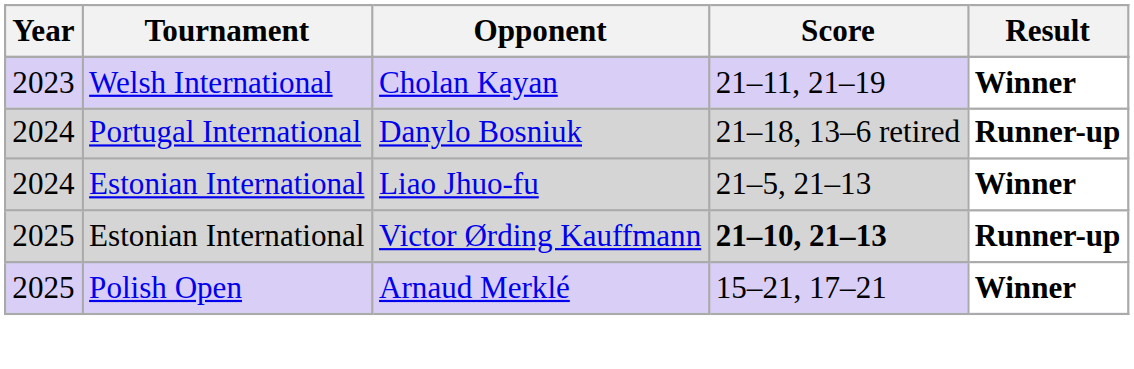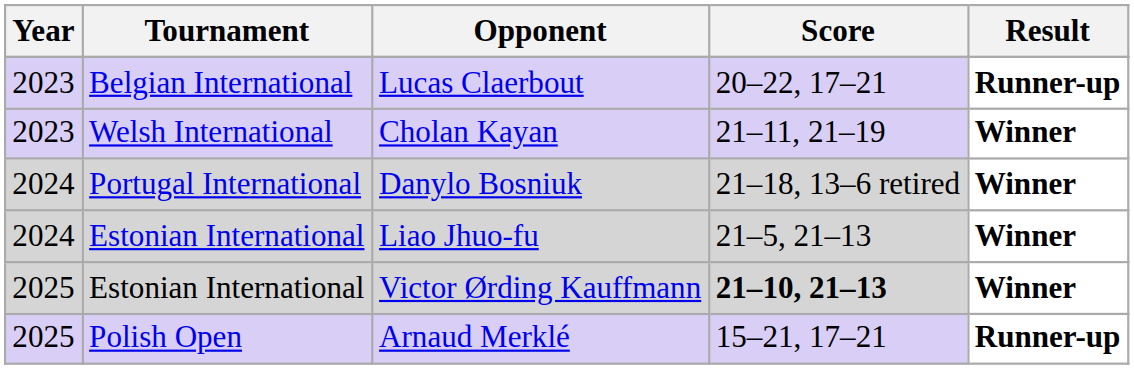 <table class="sortable wikitable" style="font-size: 90%">
 <tr>
 <th>Year</th>
 <th>Tournament</th>
 <th>Opponent</th>
 <th>Score</th>
 <th>Result</th>
 </tr>
 <tr>
+</tr>
+<tr style="background:#D8CEF6">
+<td align="center">2023</td>
+<td align="left"><a href='#'>Belgian International</a></td>
+<td align="left"> <a href='#'>Lucas Claerbout</a></td>
+<td align="left">20–22, 17–21</td>
+<td style="text-align:left; background:white"> <strong>Runner-up</strong></td>
 </tr>
 <tr style="background:#D8CEF6">
 <td align="center">2023</td>
 <td align="left"><a href='#'>Welsh International</a></td>
 <td align="left"> <a href='#'>Cholan Kayan</a></td>
 <td align="left">21–11, 21–19</td>
 <td style="text-align:left; background:white"> <strong>Winner</strong></td>
 </tr>
 <tr style="background:#D5D5D5">
 <td align="center">2024</td>
 <td align="left"><a href='#'>Portugal International</a></td>
 <td align="left"> <a href='#'>Danylo Bosniuk</a></td>
 <td align="left">21–18, 13–6 retired</td>
-<td style="text-align:left; background:white"> <strong>Runner-up</strong></td>
+<td style="text-align:left; background:white"> <strong>Winner</strong></td>
 </tr>
 <tr style="background:#D5D5D5">
 <td align="center">2024</td>
 <td align="left"><a href='#'>Estonian International</a></td>
 <td align="left"> <a href='#'>Liao Jhuo-fu</a></td>
 <td align="left">21–5, 21–13</td>
 <td style="text-align:left; background:white"> <strong>Winner</strong></td>
 </tr>
 <tr style="background:#D5D5D5">
 <td align="center">2025</td>
 <td align="left">Estonian International</td>
 <td align="left"> <a href='#'>Victor Ørding Kauffmann</a></td>
 <td align="left"><strong>21–10, 21–13</strong></td>
-<td style="text-align:left; background:white"> <strong>Runner-up</strong></td>
+<td style="text-align:left; background:white"> <strong>Winner</strong></td>
 </tr>
 <tr style="background:#D8CEF6">
 <td align="center">2025</td>
 <td align="left"><a href='#'>Polish Open</a></td>
 <td align="left"> <a href='#'>Arnaud Merklé</a></td>
 <td align="left">15–21, 17–21</td>
-<td style="text-align:left; background:white"> <strong>Winner</strong></td>
+<td style="text-align:left; background:white"> <strong>Runner-up</strong></td>
 </tr>
 </table>
